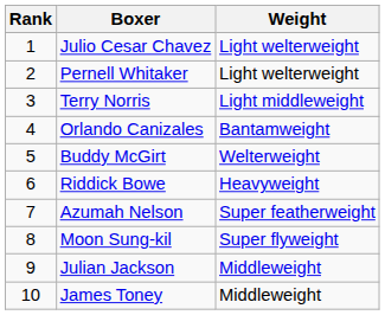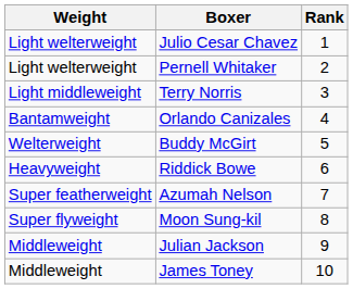 <table class="wikitable ">
 <tr>
+<th>Weight</th>
+<th>Boxer</th>
 <th>Rank</th>
-<th>Boxer</th>
-<th>Weight</th>
 </tr>
 <tr>
+<td><a href='#'>Light welterweight</a></td>
+<td><a href='#'>Julio Cesar Chavez</a></td>
 <td align=center>1</td>
-<td><a href='#'>Julio Cesar Chavez</a></td>
-<td><a href='#'>Light welterweight</a></td>
 </tr>
 <tr>
+<td>Light welterweight</td>
+<td><a href='#'>Pernell Whitaker</a></td>
 <td align=center>2</td>
-<td><a href='#'>Pernell Whitaker</a></td>
-<td>Light welterweight</td>
 </tr>
 <tr>
+<td><a href='#'>Light middleweight</a></td>
+<td><a href='#'>Terry Norris</a></td>
 <td align=center>3</td>
-<td><a href='#'>Terry Norris</a></td>
-<td><a href='#'>Light middleweight</a></td>
 </tr>
 <tr>
+<td><a href='#'>Bantamweight</a></td>
+<td><a href='#'>Orlando Canizales</a></td>
 <td align=center>4</td>
-<td><a href='#'>Orlando Canizales</a></td>
-<td><a href='#'>Bantamweight</a></td>
 </tr>
 <tr>
+<td><a href='#'>Welterweight</a></td>
+<td><a href='#'>Buddy McGirt</a></td>
 <td align=center>5</td>
-<td><a href='#'>Buddy McGirt</a></td>
-<td><a href='#'>Welterweight</a></td>
 </tr>
 <tr>
+<td><a href='#'>Heavyweight</a></td>
+<td><a href='#'>Riddick Bowe</a></td>
 <td align=center>6</td>
-<td><a href='#'>Riddick Bowe</a></td>
-<td><a href='#'>Heavyweight</a></td>
 </tr>
 <tr>
+<td><a href='#'>Super featherweight</a></td>
+<td><a href='#'>Azumah Nelson</a></td>
 <td align=center>7</td>
-<td><a href='#'>Azumah Nelson</a></td>
-<td><a href='#'>Super featherweight</a></td>
 </tr>
 <tr>
+<td><a href='#'>Super flyweight</a></td>
+<td><a href='#'>Moon Sung-kil</a></td>
 <td align=center>8</td>
-<td><a href='#'>Moon Sung-kil</a></td>
-<td><a href='#'>Super flyweight</a></td>
 </tr>
 <tr>
+<td><a href='#'>Middleweight</a></td>
+<td><a href='#'>Julian Jackson</a></td>
 <td align=center>9</td>
-<td><a href='#'>Julian Jackson</a></td>
-<td><a href='#'>Middleweight</a></td>
 </tr>
 <tr>
+<td>Middleweight</td>
+<td><a href='#'>James Toney</a></td>
 <td align=center>10</td>
-<td><a href='#'>James Toney</a></td>
-<td>Middleweight</td>
 </tr>
 </table>
